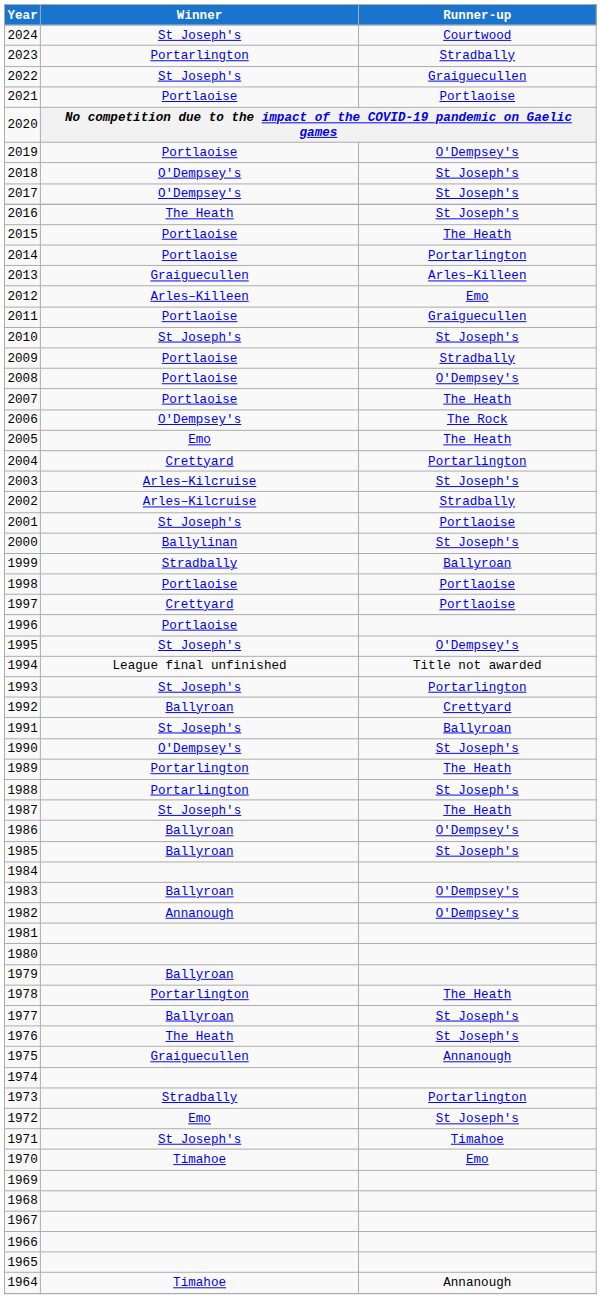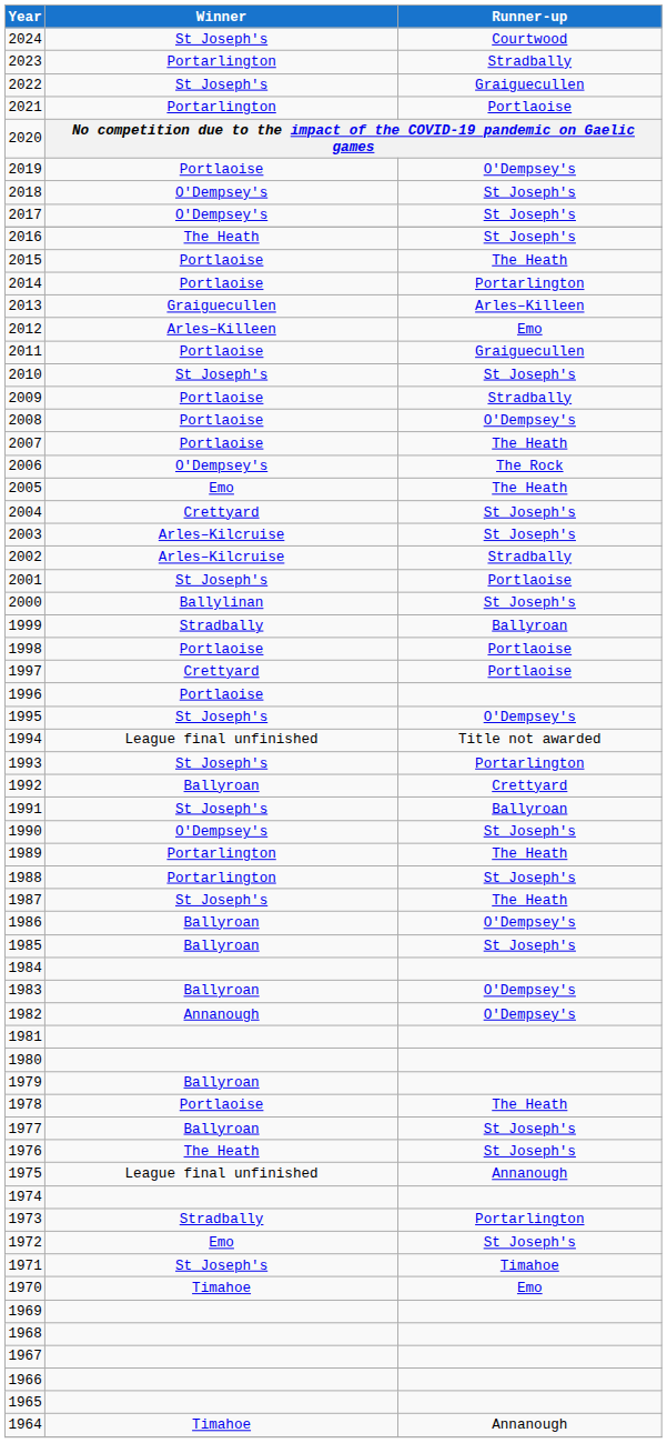 <table class="wikitable" style="text-align:center;">
 <tr>
 <th style="background:#1874CD;color:white">Year</th>
 <th style="background:#1874CD;color:white">Winner</th>
 <th style="background:#1874CD;color:white">Runner-up</th>
 </tr>
 <tr>
 <td>2024</td>
 <td><a href='#'>St Joseph's</a></td>
 <td><a href='#'>Courtwood</a></td>
 </tr>
 <tr>
 <td>2023</td>
 <td><a href='#'>Portarlington</a></td>
 <td><a href='#'>Stradbally</a></td>
 </tr>
 <tr>
 <td>2022</td>
 <td><a href='#'>St Joseph's</a></td>
 <td><a href='#'>Graiguecullen</a></td>
 </tr>
 <tr>
 <td>2021</td>
-<td><a href='#'>Portlaoise</a></td>
+<td><a href='#'>Portarlington</a></td>
 <td><a href='#'>Portlaoise</a></td>
 </tr>
 <tr>
 <td>2020</td>
 <th colspan=2 align=center><em>No competition due to the <a href='#'>impact of the COVID-19 pandemic on Gaelic games</a></em></th>
 </tr>
 <tr>
 <td>2019</td>
 <td><a href='#'>Portlaoise</a></td>
 <td><a href='#'>O'Dempsey's</a></td>
 </tr>
 <tr>
 <td>2018</td>
 <td><a href='#'>O'Dempsey's</a></td>
 <td><a href='#'>St Joseph's</a></td>
 </tr>
 <tr>
 <td>2017</td>
 <td><a href='#'>O'Dempsey's</a></td>
 <td><a href='#'>St Joseph's</a></td>
 </tr>
 <tr>
 </tr>
 <tr>
 <td>2016</td>
 <td><a href='#'>The Heath</a></td>
 <td><a href='#'>St Joseph's</a></td>
 </tr>
 <tr>
 <td>2015</td>
 <td><a href='#'>Portlaoise</a></td>
 <td><a href='#'>The Heath</a></td>
 </tr>
 <tr>
 <td>2014</td>
 <td><a href='#'>Portlaoise</a></td>
 <td><a href='#'>Portarlington</a></td>
 </tr>
 <tr>
 <td>2013</td>
 <td><a href='#'>Graiguecullen</a></td>
 <td><a href='#'>Arles–Killeen</a></td>
 </tr>
 <tr>
 <td>2012</td>
 <td><a href='#'>Arles–Killeen</a></td>
 <td><a href='#'>Emo</a></td>
 </tr>
 <tr>
 <td>2011</td>
 <td><a href='#'>Portlaoise</a></td>
 <td><a href='#'>Graiguecullen</a></td>
 </tr>
 <tr>
 <td>2010</td>
 <td><a href='#'>St Joseph's</a></td>
 <td><a href='#'>St Joseph's</a></td>
 </tr>
 <tr>
 <td>2009</td>
 <td><a href='#'>Portlaoise</a></td>
 <td><a href='#'>Stradbally</a></td>
 </tr>
 <tr>
 <td>2008</td>
 <td><a href='#'>Portlaoise</a></td>
 <td><a href='#'>O'Dempsey's</a></td>
 </tr>
 <tr>
 <td>2007</td>
 <td><a href='#'>Portlaoise</a></td>
 <td><a href='#'>The Heath</a></td>
 </tr>
 <tr>
 <td>2006</td>
 <td><a href='#'>O'Dempsey's</a></td>
 <td><a href='#'>The Rock</a></td>
 </tr>
 <tr>
 <td>2005</td>
 <td><a href='#'>Emo</a></td>
 <td><a href='#'>The Heath</a></td>
 </tr>
 <tr>
 <td>2004</td>
 <td><a href='#'>Crettyard</a></td>
-<td><a href='#'>Portarlington</a></td>
+<td><a href='#'>St Joseph's</a></td>
 </tr>
 <tr>
 <td>2003</td>
 <td><a href='#'>Arles–Kilcruise</a></td>
 <td><a href='#'>St Joseph's</a></td>
 </tr>
 <tr>
 <td>2002</td>
 <td><a href='#'>Arles–Kilcruise</a></td>
 <td><a href='#'>Stradbally</a></td>
 </tr>
 <tr>
 <td>2001</td>
 <td><a href='#'>St Joseph's</a></td>
 <td><a href='#'>Portlaoise</a></td>
 </tr>
 <tr>
 <td>2000</td>
 <td><a href='#'>Ballylinan</a></td>
 <td><a href='#'>St Joseph's</a></td>
 </tr>
 <tr>
 <td>1999</td>
 <td><a href='#'>Stradbally</a></td>
 <td><a href='#'>Ballyroan</a></td>
 </tr>
 <tr>
 <td>1998</td>
 <td><a href='#'>Portlaoise</a></td>
 <td><a href='#'>Portlaoise</a></td>
 </tr>
 <tr>
 <td>1997</td>
 <td><a href='#'>Crettyard</a></td>
 <td><a href='#'>Portlaoise</a></td>
 </tr>
 <tr>
 <td>1996</td>
 <td><a href='#'>Portlaoise</a></td>
 <td></td>
 </tr>
 <tr>
 <td>1995</td>
 <td><a href='#'>St Joseph's</a></td>
 <td><a href='#'>O'Dempsey's</a></td>
 </tr>
 <tr>
 <td>1994</td>
 <td>League final unfinished</td>
 <td>Title not awarded</td>
 </tr>
 <tr>
 <td>1993</td>
 <td><a href='#'>St Joseph's</a></td>
 <td><a href='#'>Portarlington</a></td>
 </tr>
 <tr>
 <td>1992</td>
 <td><a href='#'>Ballyroan</a></td>
 <td><a href='#'>Crettyard</a></td>
 </tr>
 <tr>
 <td>1991</td>
 <td><a href='#'>St Joseph's</a></td>
 <td><a href='#'>Ballyroan</a></td>
 </tr>
 <tr>
 <td>1990</td>
 <td><a href='#'>O'Dempsey's</a></td>
 <td><a href='#'>St Joseph's</a></td>
 </tr>
 <tr>
 <td>1989</td>
 <td><a href='#'>Portarlington</a></td>
 <td><a href='#'>The Heath</a></td>
 </tr>
 <tr>
 <td>1988</td>
 <td><a href='#'>Portarlington</a></td>
 <td><a href='#'>St Joseph's</a></td>
 </tr>
 <tr>
 <td>1987</td>
 <td><a href='#'>St Joseph's</a></td>
 <td><a href='#'>The Heath</a></td>
 </tr>
 <tr>
 <td>1986</td>
 <td><a href='#'>Ballyroan</a></td>
 <td><a href='#'>O'Dempsey's</a></td>
 </tr>
 <tr>
 <td>1985</td>
 <td><a href='#'>Ballyroan</a></td>
 <td><a href='#'>St Joseph's</a></td>
 </tr>
 <tr>
 <td>1984</td>
 <td></td>
 <td></td>
 </tr>
 <tr>
 <td>1983</td>
 <td><a href='#'>Ballyroan</a></td>
 <td><a href='#'>O'Dempsey's</a></td>
 </tr>
 <tr>
 <td>1982</td>
 <td><a href='#'>Annanough</a></td>
 <td><a href='#'>O'Dempsey's</a></td>
 </tr>
 <tr>
 <td>1981</td>
 <td></td>
 <td></td>
 </tr>
 <tr>
 <td>1980</td>
 <td></td>
 <td></td>
 </tr>
 <tr>
 <td>1979</td>
 <td><a href='#'>Ballyroan</a></td>
 <td></td>
 </tr>
 <tr>
 <td>1978</td>
-<td><a href='#'>Portarlington</a></td>
+<td><a href='#'>Portlaoise</a></td>
 <td><a href='#'>The Heath</a></td>
 </tr>
 <tr>
 <td>1977</td>
 <td><a href='#'>Ballyroan</a></td>
 <td><a href='#'>St Joseph's</a></td>
 </tr>
 <tr>
 <td>1976</td>
 <td><a href='#'>The Heath</a></td>
 <td><a href='#'>St Joseph's</a></td>
 </tr>
 <tr>
 <td>1975</td>
-<td><a href='#'>Graiguecullen</a></td>
+<td>League final unfinished</td>
 <td><a href='#'>Annanough</a></td>
 </tr>
 <tr>
 <td>1974</td>
 <td></td>
 <td></td>
 </tr>
 <tr>
 <td>1973</td>
 <td><a href='#'>Stradbally</a></td>
 <td><a href='#'>Portarlington</a></td>
 </tr>
 <tr>
 <td>1972</td>
 <td><a href='#'>Emo</a></td>
 <td><a href='#'>St Joseph's</a></td>
 </tr>
 <tr>
 <td>1971</td>
 <td><a href='#'>St Joseph's</a></td>
 <td><a href='#'>Timahoe</a></td>
 </tr>
 <tr>
 <td>1970</td>
 <td><a href='#'>Timahoe</a></td>
 <td><a href='#'>Emo</a></td>
 </tr>
 <tr>
 <td>1969</td>
 <td></td>
 <td></td>
 </tr>
 <tr>
 <td>1968</td>
 <td></td>
 <td></td>
 </tr>
 <tr>
 <td>1967</td>
 <td></td>
 <td></td>
 </tr>
 <tr>
 <td>1966</td>
 <td></td>
 <td></td>
 </tr>
 <tr>
 <td>1965</td>
 <td></td>
 <td></td>
 </tr>
 <tr>
 <td>1964</td>
 <td><a href='#'>Timahoe</a></td>
 <td>Annanough</td>
 </tr>
 <tr>
 </tr>
 </table>
